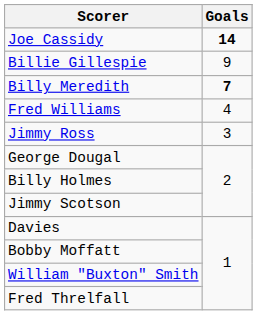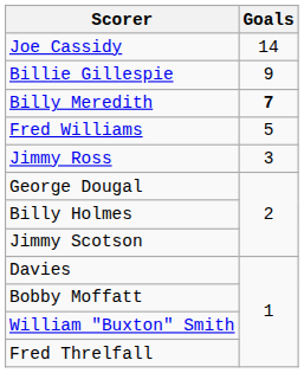 <table class="wikitable">
 <tr>
 <th>Scorer</th>
 <th>Goals</th>
 </tr>
 <tr>
 <td> <a href='#'>Joe Cassidy</a></td>
-<td align=center><strong>14</strong></td>
+<td align=center>14</td>
 </tr>
 <tr>
 <td> <a href='#'>Billie Gillespie</a></td>
 <td align=center>9</td>
 </tr>
 <tr>
 <td> <a href='#'>Billy Meredith</a></td>
 <td align=center><strong>7</strong></td>
 </tr>
 <tr>
 <td> <a href='#'>Fred Williams</a></td>
-<td align=center>4</td>
+<td align=center>5</td>
 </tr>
 <tr>
 <td> <a href='#'>Jimmy Ross</a></td>
 <td align=center>3</td>
 </tr>
 <tr>
 <td>George Dougal</td>
 <td rowspan="3" align=center>2</td>
 </tr>
 <tr>
 <td>Billy Holmes</td>
 </tr>
 <tr>
 <td>Jimmy Scotson</td>
 </tr>
 <tr>
 <td>Davies</td>
 <td rowspan="4" align=center>1</td>
 </tr>
 <tr>
 <td>Bobby Moffatt</td>
 </tr>
 <tr>
 <td> <a href='#'>William "Buxton" Smith</a></td>
 </tr>
 <tr>
 <td>Fred Threlfall</td>
 </tr>
 </table>
